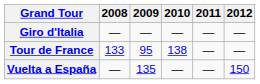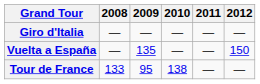 <table class="wikitable plainrowheaders">
 <tr>
 <th scope="col"><a href='#'>Grand Tour</a></th>
 <th scope="col">2008</th>
 <th scope="col">2009</th>
 <th scope="col">2010</th>
 <th scope="col">2011</th>
 <th scope="col">2012</th>
 </tr>
 <tr style="text-align:center;">
 <th scope="row"> <a href='#'>Giro d'Italia</a></th>
 <td>—</td>
 <td>—</td>
 <td>—</td>
 <td>—</td>
 <td>—</td>
 </tr>
 <tr style="text-align:center;">
+<th scope="row"> <a href='#'>Vuelta a España</a></th>
+<td>—</td>
+<td><a href='#'>135</a></td>
+<td>—</td>
+<td>—</td>
+<td><a href='#'>150</a></td>
+</tr>
+<tr style="text-align:center;">
 <th scope="row"> <a href='#'>Tour de France</a></th>
 <td><a href='#'>133</a></td>
 <td><a href='#'>95</a></td>
 <td><a href='#'>138</a></td>
 <td>—</td>
 <td>—</td>
 </tr>
-<tr style="text-align:center;">
-<th scope="row"> <a href='#'>Vuelta a España</a></th>
-<td>—</td>
-<td><a href='#'>135</a></td>
-<td>—</td>
-<td>—</td>
-<td><a href='#'>150</a></td>
-</tr>
 </table>
